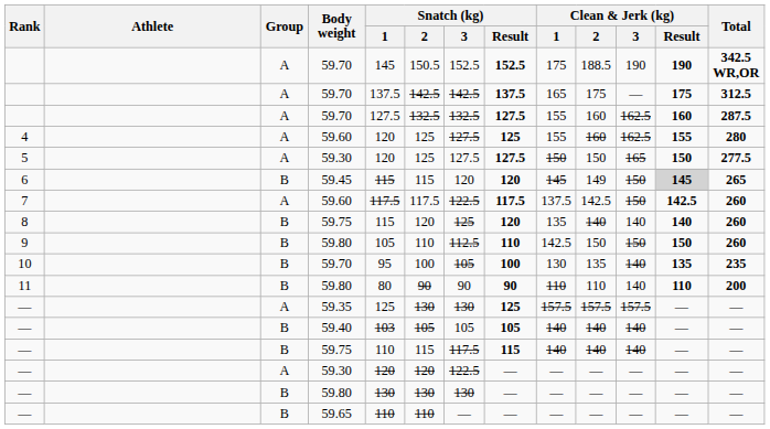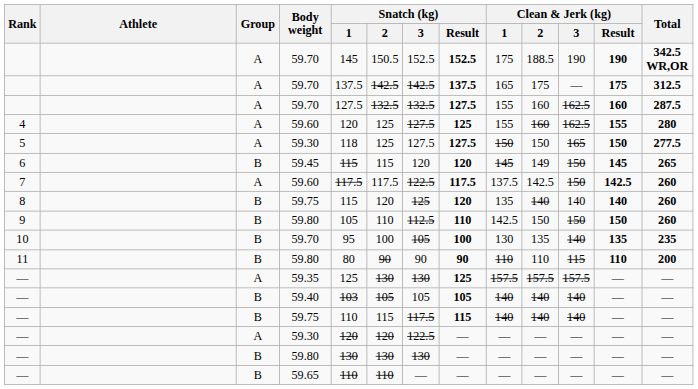 <table class = "wikitable" style="text-align:center;">
 <tr>
 <th rowspan=2 width=40>Rank</th>
 <th rowspan=2 width=250>Athlete</th>
 <th rowspan=2 width=50>Group</th>
 <th rowspan=2 width=60>Body weight</th>
 <th colspan=4>Snatch (kg)</th>
 <th colspan=4>Clean & Jerk (kg)</th>
 <th rowspan=2 width=60>Total</th>
 </tr>
 <tr>
 <th width=40>1</th>
 <th width=40>2</th>
 <th width=40>3</th>
 <th width=55>Result</th>
 <th width=40>1</th>
 <th width=40>2</th>
 <th width=40>3</th>
 <th width=55>Result</th>
 </tr>
 <tr>
 <td></td>
 <td align=left></td>
 <td>A</td>
 <td>59.70</td>
 <td>145</td>
 <td>150.5</td>
 <td>152.5</td>
 <td><strong>152.5</strong></td>
 <td>175</td>
 <td>188.5</td>
 <td>190</td>
 <td><strong>190</strong></td>
 <td><strong>342.5</strong> <strong>WR,OR</strong></td>
 </tr>
 <tr>
 <td></td>
 <td align=left></td>
 <td>A</td>
 <td>59.70</td>
 <td>137.5</td>
 <td><s>142.5</s></td>
 <td><s>142.5</s></td>
 <td><strong>137.5</strong></td>
 <td>165</td>
 <td>175</td>
 <td>—</td>
 <td><strong>175</strong></td>
 <td><strong>312.5</strong></td>
 </tr>
 <tr>
 <td></td>
 <td align=left></td>
 <td>A</td>
 <td>59.70</td>
 <td>127.5</td>
 <td><s>132.5</s></td>
 <td><s>132.5</s></td>
 <td><strong>127.5</strong></td>
 <td>155</td>
 <td>160</td>
 <td><s>162.5</s></td>
 <td><strong>160</strong></td>
 <td><strong>287.5</strong></td>
 </tr>
 <tr>
 <td>4</td>
 <td align=left></td>
 <td>A</td>
 <td>59.60</td>
 <td>120</td>
 <td>125</td>
 <td><s>127.5</s></td>
 <td><strong>125</strong></td>
 <td>155</td>
 <td><s>160</s></td>
 <td><s>162.5</s></td>
 <td><strong>155</strong></td>
 <td><strong>280</strong></td>
 </tr>
 <tr>
 <td>5</td>
 <td align=left></td>
 <td>A</td>
 <td>59.30</td>
-<td>120</td>
+<td>118</td>
 <td>125</td>
 <td>127.5</td>
 <td><strong>127.5</strong></td>
 <td><s>150</s></td>
 <td>150</td>
 <td><s>165</s></td>
 <td><strong>150</strong></td>
 <td><strong>277.5</strong></td>
 </tr>
 <tr>
 <td>6</td>
 <td align=left></td>
 <td>B</td>
 <td>59.45</td>
 <td><s>115</s></td>
 <td>115</td>
 <td>120</td>
 <td><strong>120</strong></td>
 <td><s>145</s></td>
 <td>149</td>
 <td><s>150</s></td>
-<td style="background: lightgrey;"><strong>145</strong></td>
+<td><strong>145</strong></td>
 <td><strong>265</strong></td>
 </tr>
 <tr>
 <td>7</td>
 <td align=left></td>
 <td>A</td>
 <td>59.60</td>
 <td><s>117.5</s></td>
 <td>117.5</td>
 <td><s>122.5</s></td>
 <td><strong>117.5</strong></td>
 <td>137.5</td>
 <td>142.5</td>
 <td><s>150</s></td>
 <td><strong>142.5</strong></td>
 <td><strong>260</strong></td>
 </tr>
 <tr>
 <td>8</td>
 <td align=left></td>
 <td>B</td>
 <td>59.75</td>
 <td>115</td>
 <td>120</td>
 <td><s>125</s></td>
 <td><strong>120</strong></td>
 <td>135</td>
 <td><s>140</s></td>
 <td>140</td>
 <td><strong>140</strong></td>
 <td><strong>260</strong></td>
 </tr>
 <tr>
 <td>9</td>
 <td align=left></td>
 <td>B</td>
 <td>59.80</td>
 <td>105</td>
 <td>110</td>
 <td><s>112.5</s></td>
 <td><strong>110</strong></td>
 <td>142.5</td>
 <td>150</td>
 <td><s>150</s></td>
 <td><strong>150</strong></td>
 <td><strong>260</strong></td>
 </tr>
 <tr>
 <td>10</td>
 <td align=left></td>
 <td>B</td>
 <td>59.70</td>
 <td>95</td>
 <td>100</td>
 <td><s>105</s></td>
 <td><strong>100</strong></td>
 <td>130</td>
 <td>135</td>
 <td><s>140</s></td>
 <td><strong>135</strong></td>
 <td><strong>235</strong></td>
 </tr>
 <tr>
 <td>11</td>
 <td align=left></td>
 <td>B</td>
 <td>59.80</td>
 <td>80</td>
 <td><s>90</s></td>
 <td>90</td>
 <td><strong>90</strong></td>
 <td><s>110</s></td>
 <td>110</td>
-<td>140</td>
+<td><s>115</s></td>
 <td><strong>110</strong></td>
 <td><strong>200</strong></td>
 </tr>
 <tr>
 <td>—</td>
 <td align=left></td>
 <td>A</td>
 <td>59.35</td>
 <td>125</td>
 <td><s>130</s></td>
 <td><s>130</s></td>
 <td><strong>125</strong></td>
 <td><s>157.5</s></td>
 <td><s>157.5</s></td>
 <td><s>157.5</s></td>
 <td>—</td>
 <td>—</td>
 </tr>
 <tr>
 <td>—</td>
 <td align=left></td>
 <td>B</td>
 <td>59.40</td>
 <td><s>103</s></td>
 <td><s>105</s></td>
 <td>105</td>
 <td><strong>105</strong></td>
 <td><s>140</s></td>
 <td><s>140</s></td>
 <td><s>140</s></td>
 <td>—</td>
 <td>—</td>
 </tr>
 <tr>
 <td>—</td>
 <td align=left></td>
 <td>B</td>
 <td>59.75</td>
 <td>110</td>
 <td>115</td>
 <td><s>117.5</s></td>
 <td><strong>115</strong></td>
 <td><s>140</s></td>
 <td><s>140</s></td>
 <td><s>140</s></td>
 <td>—</td>
 <td>—</td>
 </tr>
 <tr>
 <td>—</td>
 <td align=left></td>
 <td>A</td>
 <td>59.30</td>
 <td><s>120</s></td>
 <td><s>120</s></td>
 <td><s>122.5</s></td>
 <td>—</td>
 <td>—</td>
 <td>—</td>
 <td>—</td>
 <td>—</td>
 <td>—</td>
 </tr>
 <tr>
 <td>—</td>
 <td align=left></td>
 <td>B</td>
 <td>59.80</td>
 <td><s>130</s></td>
 <td><s>130</s></td>
 <td><s>130</s></td>
 <td>—</td>
 <td>—</td>
 <td>—</td>
 <td>—</td>
 <td>—</td>
 <td>—</td>
 </tr>
 <tr>
 <td>—</td>
 <td align=left></td>
 <td>B</td>
 <td>59.65</td>
 <td><s>110</s></td>
 <td><s>110</s></td>
 <td>—</td>
 <td>—</td>
 <td>—</td>
 <td>—</td>
 <td>—</td>
 <td>—</td>
 <td>—</td>
 </tr>
 </table>
